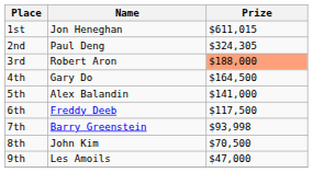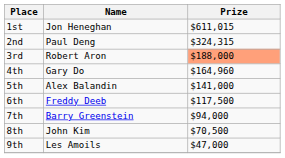 <table class="wikitable">
 <tr>
 <th width="50">Place</th>
 <th width="200">Name</th>
 <th width="125">Prize</th>
 </tr>
 <tr>
 <td>1st</td>
 <td>Jon Heneghan</td>
 <td>$611,015</td>
 </tr>
 <tr>
 <td>2nd</td>
 <td>Paul Deng</td>
-<td>$324,305</td>
+<td>$324,315</td>
 </tr>
 <tr>
 <td>3rd</td>
 <td>Robert Aron</td>
 <td style="background: lightsalmon;">$188,000</td>
 </tr>
 <tr>
 <td>4th</td>
 <td>Gary Do</td>
-<td>$164,500</td>
+<td>$164,960</td>
 </tr>
 <tr>
 <td>5th</td>
 <td>Alex Balandin</td>
 <td>$141,000</td>
 </tr>
 <tr>
 <td>6th</td>
 <td><a href='#'>Freddy Deeb</a></td>
 <td>$117,500</td>
 </tr>
 <tr>
 <td>7th</td>
 <td><a href='#'>Barry Greenstein</a></td>
-<td>$93,998</td>
+<td>$94,000</td>
 </tr>
 <tr>
 <td>8th</td>
 <td>John Kim</td>
 <td>$70,500</td>
 </tr>
 <tr>
 <td>9th</td>
 <td>Les Amoils</td>
 <td>$47,000</td>
 </tr>
 <tr>
 </tr>
 </table>
